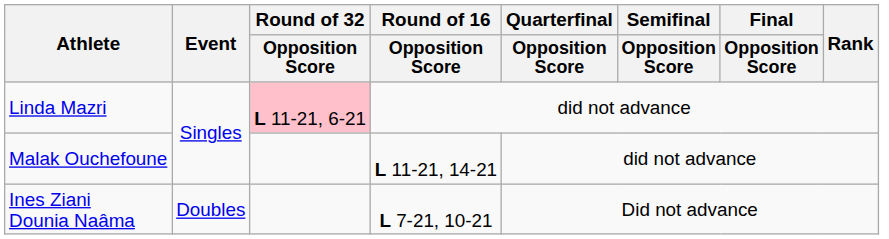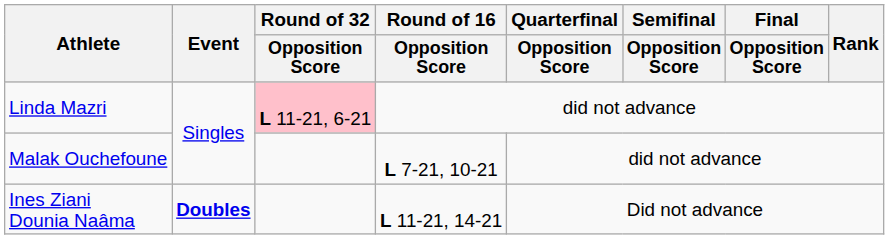 <table class=wikitable style="font-size:90%">
 <tr>
 <th rowspan=2>Athlete</th>
 <th rowspan=2>Event</th>
 <th>Round of 32</th>
 <th>Round of 16</th>
 <th>Quarterfinal</th>
 <th>Semifinal</th>
 <th>Final</th>
 <th rowspan="2">Rank</th>
 </tr>
 <tr style="font-size:95%">
 <th>Opposition<br>Score</th>
 <th>Opposition<br>Score</th>
 <th>Opposition<br>Score</th>
 <th>Opposition<br>Score</th>
 <th>Opposition<br>Score</th>
 </tr>
 <tr align=center>
 <td align=left><a href='#'>Linda Mazri</a></td>
 <td rowspan="2"><a href='#'>Singles</a></td>
 <td style="background: pink;"><br><strong>L</strong> 11-21, 6-21</td>
 <td colspan=5>did not advance</td>
 </tr>
 <tr align=center>
 <td align=left><a href='#'>Malak Ouchefoune</a></td>
 <td></td>
-<td><br><strong>L</strong> 11-21, 14-21</td>
+<td><br><strong>L</strong> 7-21, 10-21</td>
 <td colspan=4>did not advance</td>
 </tr>
 <tr align=center>
 <td align=left><a href='#'>Ines Ziani</a><br><a href='#'>Dounia Naâma</a></td>
-<td><a href='#'>Doubles</a></td>
+<td><strong><a href='#'>Doubles</a></strong></td>
 <td></td>
-<td><br><strong>L</strong> 7-21, 10-21</td>
+<td><br><strong>L</strong> 11-21, 14-21</td>
 <td colspan="4">Did not advance</td>
 </tr>
 </table>
